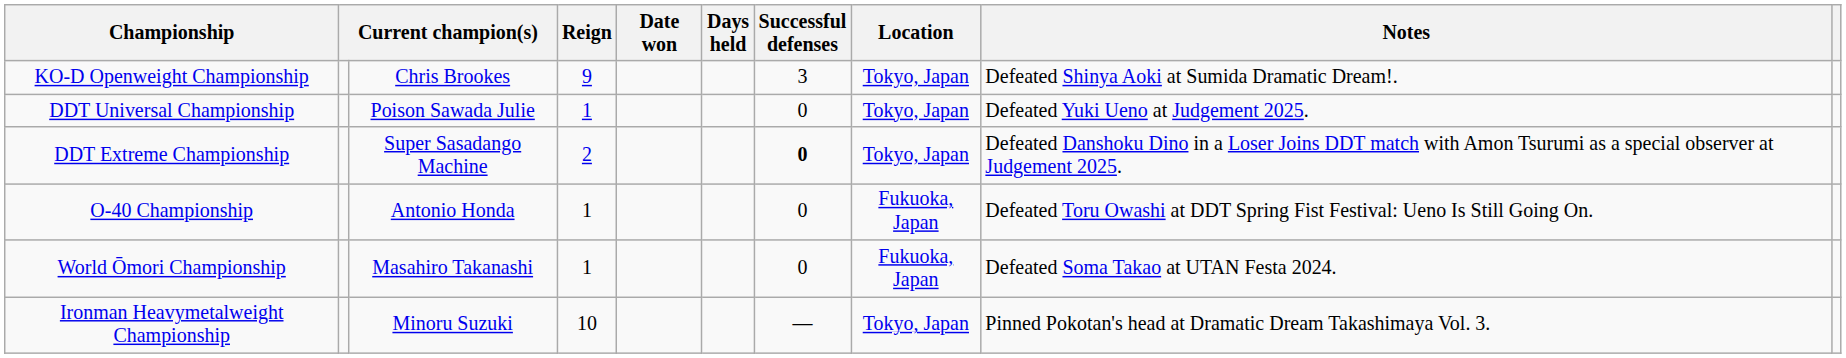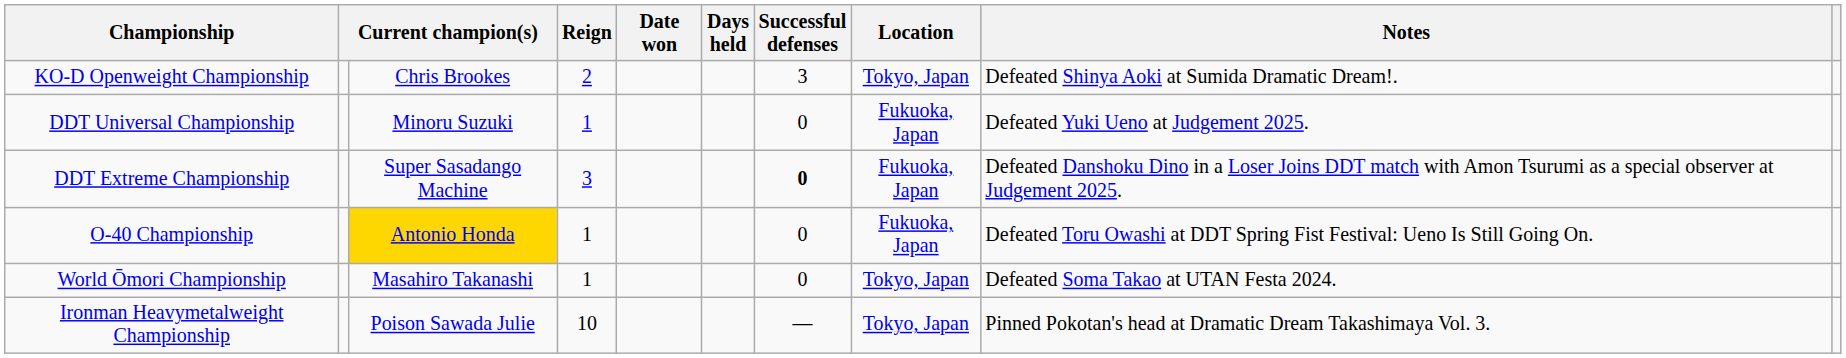 <table class="wikitable" style="text-align:center; font-size:85%;">
 <tr>
 <th>Championship</th>
 <th colspan="2">Current champion(s)</th>
 <th>Reign</th>
 <th>Date won</th>
 <th>Days<br>held</th>
 <th>Successful<br>defenses</th>
 <th>Location</th>
 <th>Notes</th>
 <th class="unsortable"></th>
 </tr>
 <tr>
 <td><a href='#'>KO-D Openweight Championship</a></td>
 <td></td>
 <td><a href='#'>Chris Brookes</a></td>
-<td><a href='#'>9</a></td>
+<td><a href='#'>2</a></td>
 <td></td>
 <td></td>
 <td>3</td>
 <td><a href='#'>Tokyo, Japan</a></td>
 <td align=left>Defeated <a href='#'>Shinya Aoki</a> at Sumida Dramatic Dream!.</td>
 <td></td>
 </tr>
 <tr>
 <td><a href='#'>DDT Universal Championship</a></td>
 <td></td>
-<td><a href='#'>Poison Sawada Julie</a></td>
+<td><a href='#'>Minoru Suzuki</a></td>
 <td><a href='#'>1</a></td>
 <td></td>
 <td></td>
 <td>0</td>
-<td><a href='#'>Tokyo, Japan</a></td>
+<td><a href='#'>Fukuoka, Japan</a></td>
 <td align=left>Defeated <a href='#'>Yuki Ueno</a> at <a href='#'>Judgement 2025</a>.</td>
 <td></td>
 </tr>
 <tr>
 <td><a href='#'>DDT Extreme Championship</a></td>
 <td></td>
 <td><a href='#'>Super Sasadango Machine</a></td>
-<td><a href='#'>2</a></td>
+<td><a href='#'>3</a></td>
 <td></td>
 <td></td>
 <td><strong>0</strong></td>
-<td><a href='#'>Tokyo, Japan</a></td>
+<td><a href='#'>Fukuoka, Japan</a></td>
 <td align=left>Defeated <a href='#'>Danshoku Dino</a> in a <a href='#'>Loser Joins DDT match</a> with Amon Tsurumi as a special observer at <a href='#'>Judgement 2025</a>.</td>
 <td></td>
 </tr>
 <tr>
 <td><a href='#'>O-40 Championship</a></td>
 <td></td>
-<td><a href='#'>Antonio Honda</a></td>
+<td style="background: gold;"><a href='#'>Antonio Honda</a></td>
 <td>1</td>
 <td></td>
 <td></td>
 <td>0</td>
 <td><a href='#'>Fukuoka, Japan</a></td>
 <td align=left>Defeated <a href='#'>Toru Owashi</a> at DDT Spring Fist Festival: Ueno Is Still Going On.</td>
 <td></td>
 </tr>
 <tr>
 <td><a href='#'>World Ōmori Championship</a></td>
 <td></td>
 <td><a href='#'>Masahiro Takanashi</a></td>
 <td>1</td>
 <td></td>
 <td></td>
 <td>0</td>
-<td><a href='#'>Fukuoka, Japan</a></td>
+<td><a href='#'>Tokyo, Japan</a></td>
 <td align=left>Defeated <a href='#'>Soma Takao</a> at UTAN Festa 2024.</td>
 <td></td>
 </tr>
 <tr>
 <td><a href='#'>Ironman Heavymetalweight Championship</a></td>
 <td></td>
-<td><a href='#'>Minoru Suzuki</a></td>
+<td><a href='#'>Poison Sawada Julie</a></td>
 <td>10</td>
 <td></td>
 <td></td>
 <td>—</td>
 <td><a href='#'>Tokyo, Japan</a></td>
 <td align=left>Pinned Pokotan's head at Dramatic Dream Takashimaya Vol. 3.</td>
 <td></td>
 </tr>
 </table>
